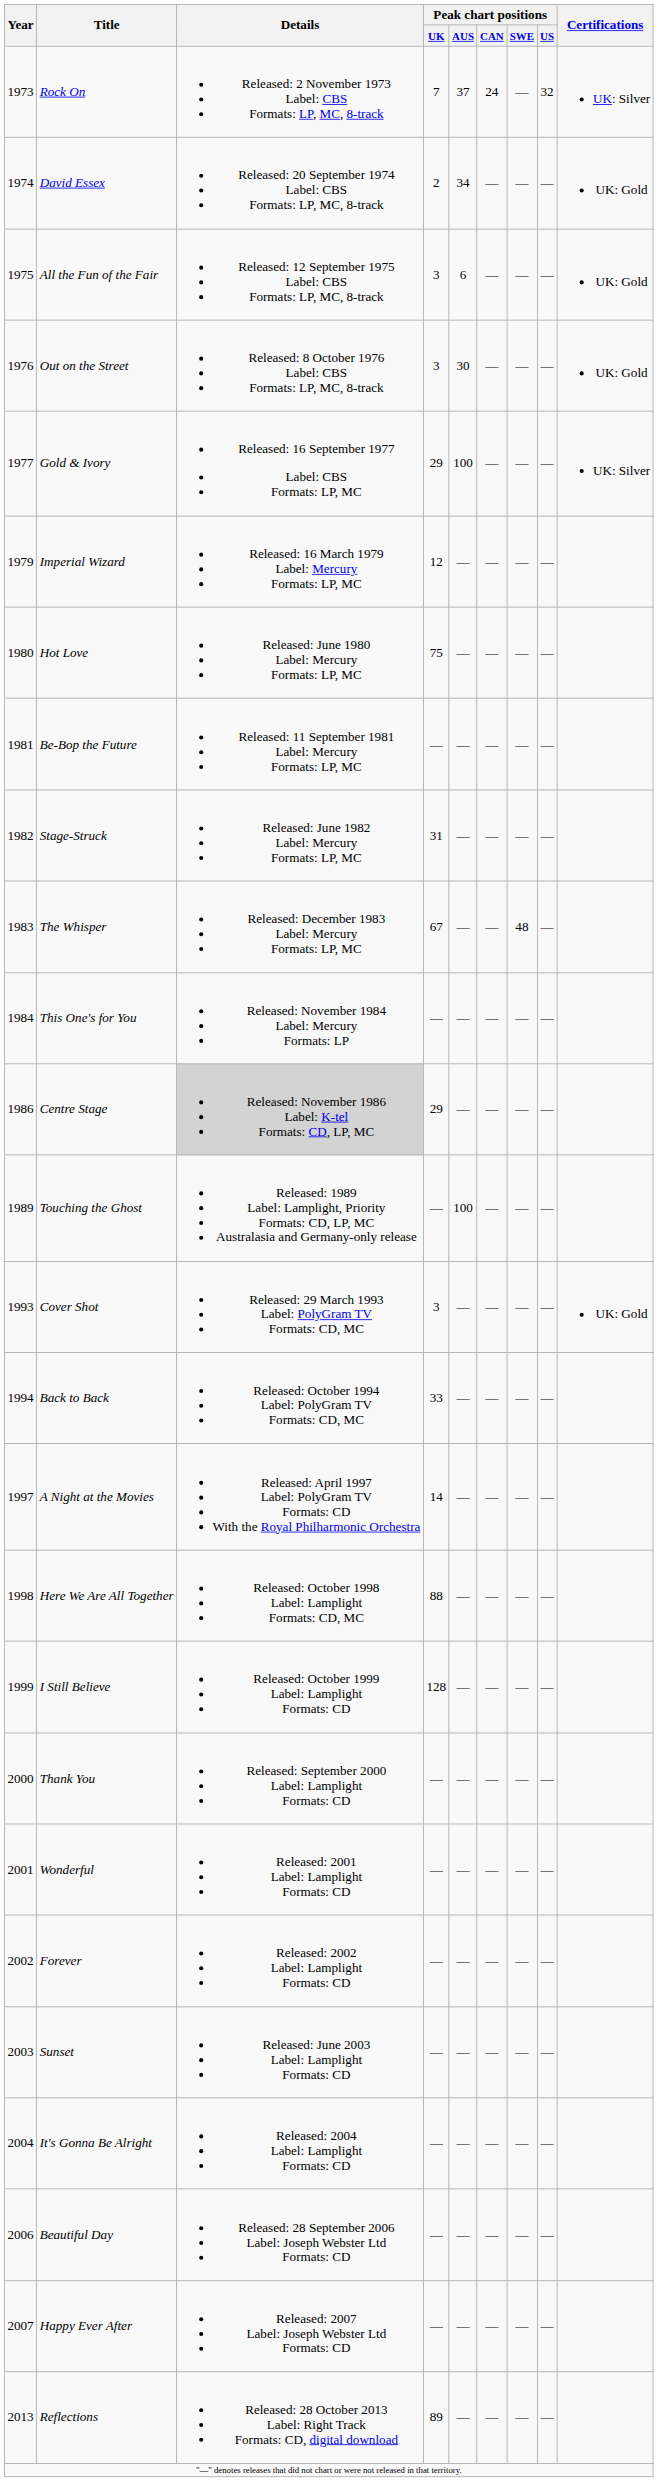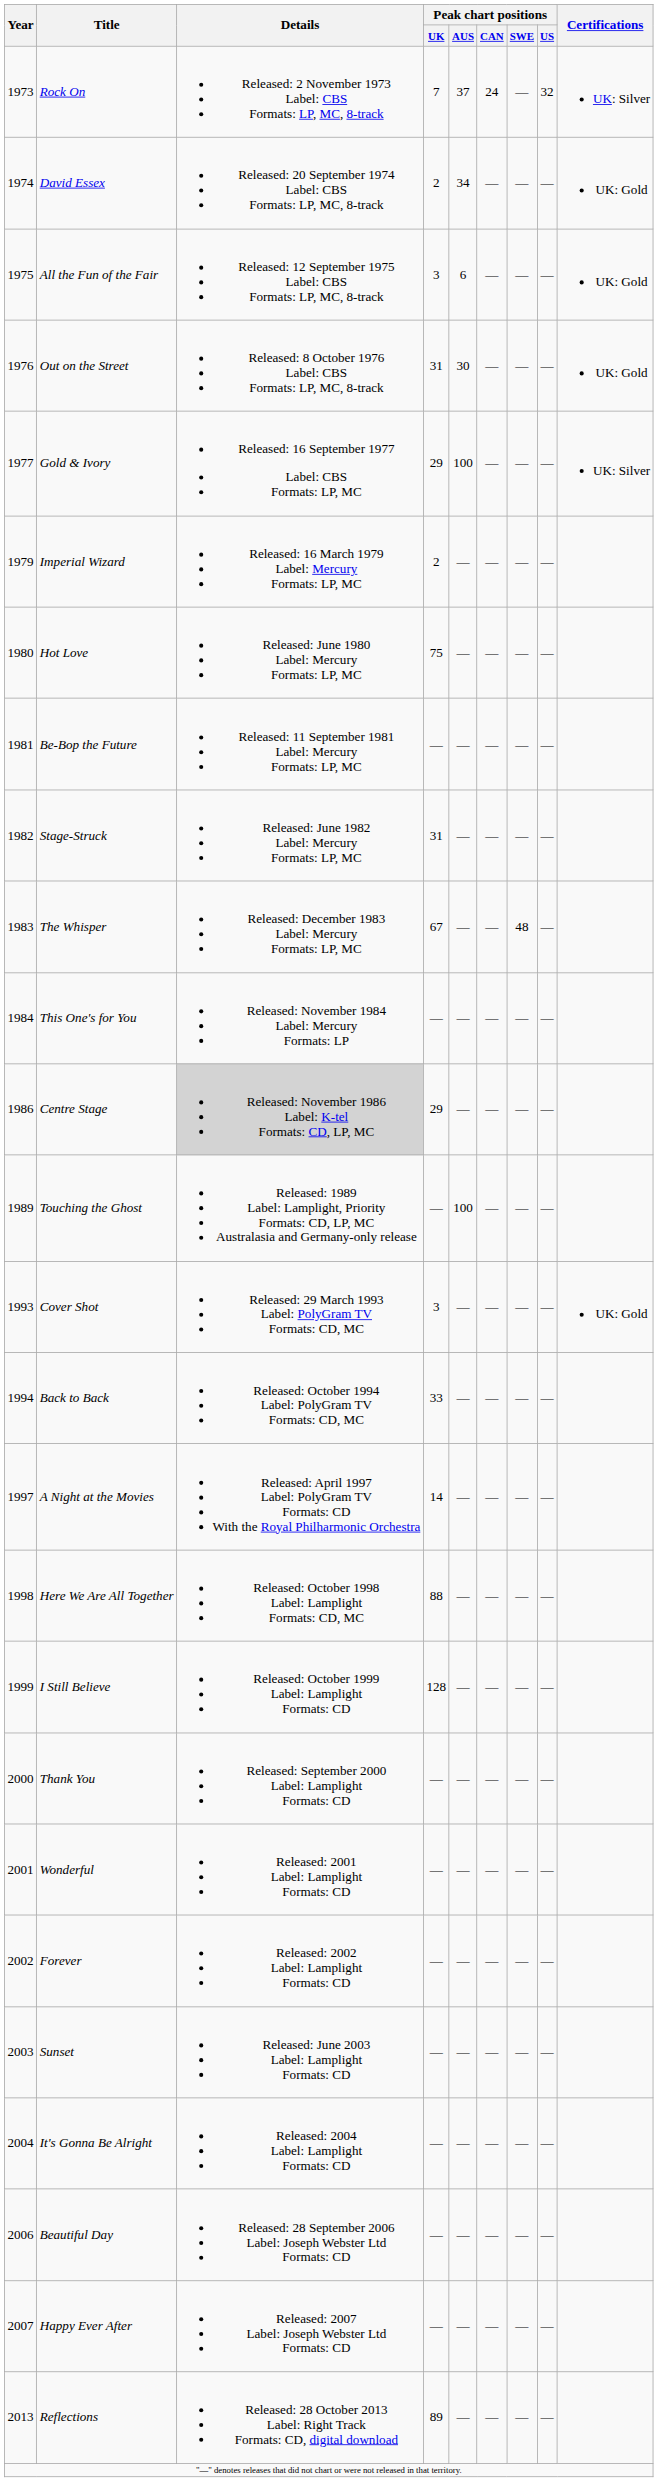 <table class="wikitable" style="text-align:center">
 <tr>
 <th rowspan="2">Year</th>
 <th rowspan="2">Title</th>
 <th rowspan="2">Details</th>
 <th colspan="5">Peak chart positions</th>
 <th rowspan="2"><a href='#'>Certifications</a></th>
 </tr>
 <tr>
 <th><small><a href='#'>UK</a></small><br></th>
 <th><small><a href='#'>AUS</a></small><br></th>
 <th><small><a href='#'>CAN</a></small><br></th>
 <th><small><a href='#'>SWE</a></small><br></th>
 <th><small><a href='#'>US</a></small><br></th>
 </tr>
 <tr>
 <td>1973</td>
 <td align="left"><em><a href='#'>Rock On</a></em></td>
 <td><br><ul><li>Released: 2 November 1973</li><li>Label: <a href='#'>CBS</a></li><li>Formats: <a href='#'>LP</a>, <a href='#'>MC</a>, <a href='#'>8-track</a></li></ul></td>
 <td>7</td>
 <td>37</td>
 <td>24</td>
 <td>—</td>
 <td>32</td>
 <td><br><ul><li><a href='#'>UK</a>: Silver</li></ul></td>
 </tr>
 <tr>
 <td>1974</td>
 <td align="left"><em><a href='#'>David Essex</a></em></td>
 <td><br><ul><li>Released: 20 September 1974</li><li>Label: CBS</li><li>Formats: LP, MC, 8-track</li></ul></td>
 <td>2</td>
 <td>34</td>
 <td>—</td>
 <td>—</td>
 <td>—</td>
 <td><br><ul><li>UK: Gold</li></ul></td>
 </tr>
 <tr>
 <td>1975</td>
 <td align="left"><em>All the Fun of the Fair</em></td>
 <td><br><ul><li>Released: 12 September 1975</li><li>Label: CBS</li><li>Formats: LP, MC, 8-track</li></ul></td>
 <td>3</td>
 <td>6</td>
 <td>—</td>
 <td>—</td>
 <td>—</td>
 <td><br><ul><li>UK: Gold</li></ul></td>
 </tr>
 <tr>
 <td>1976</td>
 <td align="left"><em>Out on the Street</em></td>
 <td><br><ul><li>Released: 8 October 1976</li><li>Label: CBS</li><li>Formats: LP, MC, 8-track</li></ul></td>
-<td>3</td>
+<td>31</td>
 <td>30</td>
 <td>—</td>
 <td>—</td>
 <td>—</td>
 <td><br><ul><li>UK: Gold</li></ul></td>
 </tr>
 <tr>
 <td>1977</td>
 <td align="left"><em>Gold & Ivory</em></td>
 <td><br><ul><li>Released: 16 September 1977</li></ul><ul><li>Label: CBS</li><li>Formats: LP, MC</li></ul></td>
 <td>29</td>
 <td>100</td>
 <td>—</td>
 <td>—</td>
 <td>—</td>
 <td><br><ul><li>UK: Silver</li></ul></td>
 </tr>
 <tr>
 <td>1979</td>
 <td align="left"><em>Imperial Wizard</em></td>
 <td><br><ul><li>Released: 16 March 1979</li><li>Label: <a href='#'>Mercury</a></li><li>Formats: LP, MC</li></ul></td>
-<td>12</td>
+<td>2</td>
 <td>—</td>
 <td>—</td>
 <td>—</td>
 <td>—</td>
 <td></td>
 </tr>
 <tr>
 <td>1980</td>
 <td align="left"><em>Hot Love</em></td>
 <td><br><ul><li>Released: June 1980</li><li>Label: Mercury</li><li>Formats: LP, MC</li></ul></td>
 <td>75</td>
 <td>—</td>
 <td>—</td>
 <td>—</td>
 <td>—</td>
 <td></td>
 </tr>
 <tr>
 <td>1981</td>
 <td align="left"><em>Be-Bop the Future</em></td>
 <td><br><ul><li>Released: 11 September 1981</li><li>Label: Mercury</li><li>Formats: LP, MC</li></ul></td>
 <td>—</td>
 <td>—</td>
 <td>—</td>
 <td>—</td>
 <td>—</td>
 <td></td>
 </tr>
 <tr>
 <td>1982</td>
 <td align="left"><em>Stage-Struck</em></td>
 <td><br><ul><li>Released: June 1982</li><li>Label: Mercury</li><li>Formats: LP, MC</li></ul></td>
 <td>31</td>
 <td>—</td>
 <td>—</td>
 <td>—</td>
 <td>—</td>
 <td></td>
 </tr>
 <tr>
 <td>1983</td>
 <td align="left"><em>The Whisper</em></td>
 <td><br><ul><li>Released: December 1983</li><li>Label: Mercury</li><li>Formats: LP, MC</li></ul></td>
 <td>67</td>
 <td>—</td>
 <td>—</td>
 <td>48</td>
 <td>—</td>
 <td></td>
 </tr>
 <tr>
 <td>1984</td>
 <td align="left"><em>This One's for You</em></td>
 <td><br><ul><li>Released: November 1984</li><li>Label: Mercury</li><li>Formats: LP</li></ul></td>
 <td>—</td>
 <td>—</td>
 <td>—</td>
 <td>—</td>
 <td>—</td>
 <td></td>
 </tr>
 <tr>
 <td>1986</td>
 <td align="left"><em>Centre Stage</em></td>
 <td style="background: lightgrey;"><br><ul><li>Released: November 1986</li><li>Label: <a href='#'>K-tel</a></li><li>Formats: <a href='#'>CD</a>, LP, MC</li></ul></td>
 <td>29</td>
 <td>—</td>
 <td>—</td>
 <td>—</td>
 <td>—</td>
 <td></td>
 </tr>
 <tr>
 <td>1989</td>
 <td align="left"><em>Touching the Ghost</em></td>
 <td><br><ul><li>Released: 1989</li><li>Label: Lamplight, Priority</li><li>Formats: CD, LP, MC</li><li>Australasia and Germany-only release</li></ul></td>
 <td>—</td>
 <td>100</td>
 <td>—</td>
 <td>—</td>
 <td>—</td>
 <td></td>
 </tr>
 <tr>
 <td>1993</td>
 <td align="left"><em>Cover Shot</em></td>
 <td><br><ul><li>Released: 29 March 1993</li><li>Label: <a href='#'>PolyGram TV</a></li><li>Formats: CD, MC</li></ul></td>
 <td>3</td>
 <td>—</td>
 <td>—</td>
 <td>—</td>
 <td>—</td>
 <td><br><ul><li>UK: Gold</li></ul></td>
 </tr>
 <tr>
 <td>1994</td>
 <td align="left"><em>Back to Back</em></td>
 <td><br><ul><li>Released: October 1994</li><li>Label: PolyGram TV</li><li>Formats: CD, MC</li></ul></td>
 <td>33</td>
 <td>—</td>
 <td>—</td>
 <td>—</td>
 <td>—</td>
 <td></td>
 </tr>
 <tr>
 <td>1997</td>
 <td align="left"><em>A Night at the Movies</em></td>
 <td><br><ul><li>Released: April 1997</li><li>Label: PolyGram TV</li><li>Formats: CD</li><li>With the <a href='#'>Royal Philharmonic Orchestra</a></li></ul></td>
 <td>14</td>
 <td>—</td>
 <td>—</td>
 <td>—</td>
 <td>—</td>
 <td></td>
 </tr>
 <tr>
 <td>1998</td>
 <td align="left"><em>Here We Are All Together</em></td>
 <td><br><ul><li>Released: October 1998</li><li>Label: Lamplight</li><li>Formats: CD, MC</li></ul></td>
 <td>88</td>
 <td>—</td>
 <td>—</td>
 <td>—</td>
 <td>—</td>
 <td></td>
 </tr>
 <tr>
 <td>1999</td>
 <td align="left"><em>I Still Believe</em></td>
 <td><br><ul><li>Released: October 1999</li><li>Label: Lamplight</li><li>Formats: CD</li></ul></td>
 <td>128</td>
 <td>—</td>
 <td>—</td>
 <td>—</td>
 <td>—</td>
 <td></td>
 </tr>
 <tr>
 <td>2000</td>
 <td align="left"><em>Thank You</em></td>
 <td><br><ul><li>Released: September 2000</li><li>Label: Lamplight</li><li>Formats: CD</li></ul></td>
 <td>—</td>
 <td>—</td>
 <td>—</td>
 <td>—</td>
 <td>—</td>
 <td></td>
 </tr>
 <tr>
 <td>2001</td>
 <td align="left"><em>Wonderful</em></td>
 <td><br><ul><li>Released: 2001</li><li>Label: Lamplight</li><li>Formats: CD</li></ul></td>
 <td>—</td>
 <td>—</td>
 <td>—</td>
 <td>—</td>
 <td>—</td>
 <td></td>
 </tr>
 <tr>
 <td>2002</td>
 <td align="left"><em>Forever</em></td>
 <td><br><ul><li>Released: 2002</li><li>Label: Lamplight</li><li>Formats: CD</li></ul></td>
 <td>—</td>
 <td>—</td>
 <td>—</td>
 <td>—</td>
 <td>—</td>
 <td></td>
 </tr>
 <tr>
 <td>2003</td>
 <td align="left"><em>Sunset</em></td>
 <td><br><ul><li>Released: June 2003</li><li>Label: Lamplight</li><li>Formats: CD</li></ul></td>
 <td>—</td>
 <td>—</td>
 <td>—</td>
 <td>—</td>
 <td>—</td>
 <td></td>
 </tr>
 <tr>
 <td>2004</td>
 <td align="left"><em>It's Gonna Be Alright</em></td>
 <td><br><ul><li>Released: 2004</li><li>Label: Lamplight</li><li>Formats: CD</li></ul></td>
 <td>—</td>
 <td>—</td>
 <td>—</td>
 <td>—</td>
 <td>—</td>
 <td></td>
 </tr>
 <tr>
 <td>2006</td>
 <td align="left"><em>Beautiful Day</em></td>
 <td><br><ul><li>Released: 28 September 2006</li><li>Label: Joseph Webster Ltd</li><li>Formats: CD</li></ul></td>
 <td>—</td>
 <td>—</td>
 <td>—</td>
 <td>—</td>
 <td>—</td>
 <td></td>
 </tr>
 <tr>
 <td>2007</td>
 <td align="left"><em>Happy Ever After</em></td>
 <td><br><ul><li>Released: 2007</li><li>Label: Joseph Webster Ltd</li><li>Formats: CD</li></ul></td>
 <td>—</td>
 <td>—</td>
 <td>—</td>
 <td>—</td>
 <td>—</td>
 <td></td>
 </tr>
 <tr>
 <td>2013</td>
 <td align="left"><em>Reflections</em></td>
 <td><br><ul><li>Released: 28 October 2013</li><li>Label: Right Track</li><li>Formats: CD, <a href='#'>digital download</a></li></ul></td>
 <td>89</td>
 <td>—</td>
 <td>—</td>
 <td>—</td>
 <td>—</td>
 <td></td>
 </tr>
 <tr>
 <td colspan="9" style="font-size:8pt">"—" denotes releases that did not chart or were not released in that territory.</td>
 </tr>
 </table>
